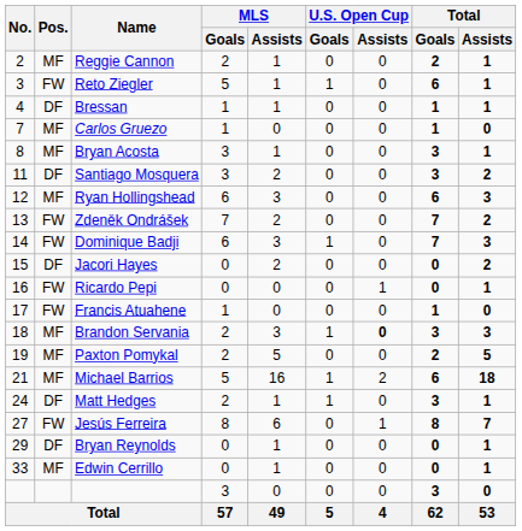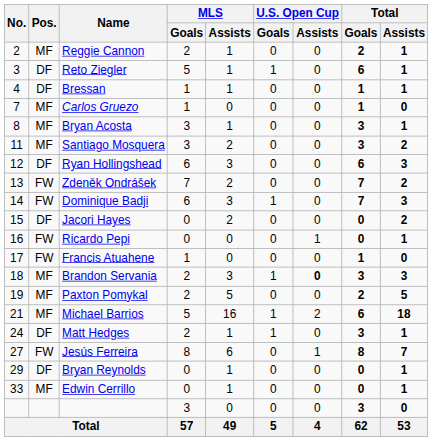 <table class="wikitable sortable" style="text-align: center;">
 <tr>
 <th rowspan="2">No.</th>
 <th rowspan="2">Pos.</th>
 <th rowspan="2">Name</th>
 <th colspan="2"><a href='#'>MLS</a></th>
 <th colspan="2"><a href='#'>U.S. Open Cup</a></th>
 <th colspan="2"><strong>Total</strong></th>
 </tr>
 <tr>
 <th>Goals</th>
 <th>Assists</th>
 <th>Goals</th>
 <th>Assists</th>
 <th>Goals</th>
 <th>Assists</th>
 </tr>
 <tr>
 <td>2</td>
 <td>MF</td>
 <td align=left> <a href='#'>Reggie Cannon</a></td>
 <td>2</td>
 <td>1</td>
 <td>0</td>
 <td>0</td>
 <td><strong>2</strong></td>
 <td><strong>1</strong></td>
 </tr>
 <tr>
 <td>3</td>
-<td>FW</td>
+<td>DF</td>
 <td align=left> <a href='#'>Reto Ziegler</a></td>
 <td>5</td>
 <td>1</td>
 <td>1</td>
 <td>0</td>
 <td><strong>6</strong></td>
 <td><strong>1</strong></td>
 </tr>
 <tr>
 <td>4</td>
 <td>DF</td>
 <td align=left> <a href='#'>Bressan</a></td>
 <td>1</td>
 <td>1</td>
 <td>0</td>
 <td>0</td>
 <td><strong>1</strong></td>
 <td><strong>1</strong></td>
 </tr>
 <tr>
 <td>7</td>
 <td>MF</td>
 <td align=left> <a href='#'><em>Carlos Gruezo</em></a></td>
 <td>1</td>
 <td>0</td>
 <td>0</td>
 <td>0</td>
 <td><strong>1</strong></td>
 <td><strong>0</strong></td>
 </tr>
 <tr>
 <td>8</td>
 <td>MF</td>
 <td align=left> <a href='#'>Bryan Acosta</a></td>
 <td>3</td>
 <td>1</td>
 <td>0</td>
 <td>0</td>
 <td><strong>3</strong></td>
 <td><strong>1</strong></td>
 </tr>
 <tr>
 <td>11</td>
-<td>DF</td>
+<td>MF</td>
 <td align=left> <a href='#'>Santiago Mosquera</a></td>
 <td>3</td>
 <td>2</td>
 <td>0</td>
 <td>0</td>
 <td><strong>3</strong></td>
 <td><strong>2</strong></td>
 </tr>
 <tr>
 <td>12</td>
-<td>MF</td>
+<td>DF</td>
 <td align=left> <a href='#'>Ryan Hollingshead</a></td>
 <td>6</td>
 <td>3</td>
 <td>0</td>
 <td>0</td>
 <td><strong>6</strong></td>
 <td><strong>3</strong></td>
 </tr>
 <tr>
 <td>13</td>
 <td>FW</td>
 <td align=left> <a href='#'>Zdeněk Ondrášek</a></td>
 <td>7</td>
 <td>2</td>
 <td>0</td>
 <td>0</td>
 <td><strong>7</strong></td>
 <td><strong>2</strong></td>
 </tr>
 <tr>
 <td>14</td>
 <td>FW</td>
 <td align=left> <a href='#'>Dominique Badji</a></td>
 <td>6</td>
 <td>3</td>
 <td>1</td>
 <td>0</td>
 <td><strong>7</strong></td>
 <td><strong>3</strong></td>
 </tr>
 <tr>
 <td>15</td>
 <td>DF</td>
 <td align=left> <a href='#'>Jacori Hayes</a></td>
 <td>0</td>
 <td>2</td>
 <td>0</td>
 <td>0</td>
 <td><strong>0</strong></td>
 <td><strong>2</strong></td>
 </tr>
 <tr>
 <td>16</td>
 <td>FW</td>
 <td align=left> <a href='#'>Ricardo Pepi</a></td>
 <td>0</td>
 <td>0</td>
 <td>0</td>
 <td>1</td>
 <td><strong>0</strong></td>
 <td><strong>1</strong></td>
 </tr>
 <tr>
 <td>17</td>
 <td>FW</td>
 <td align=left> <a href='#'>Francis Atuahene</a></td>
 <td>1</td>
 <td>0</td>
 <td>0</td>
 <td>0</td>
 <td><strong>1</strong></td>
 <td><strong>0</strong></td>
 </tr>
 <tr>
 <td>18</td>
 <td>MF</td>
 <td align=left> <a href='#'>Brandon Servania</a></td>
 <td>2</td>
 <td>3</td>
 <td>1</td>
 <td><strong>0</strong></td>
 <td><strong>3</strong></td>
 <td><strong>3</strong></td>
 </tr>
 <tr>
 <td>19</td>
 <td>MF</td>
 <td align=left> <a href='#'>Paxton Pomykal</a></td>
 <td>2</td>
 <td>5</td>
 <td>0</td>
 <td>0</td>
 <td><strong>2</strong></td>
 <td><strong>5</strong></td>
 </tr>
 <tr>
 <td>21</td>
 <td>MF</td>
 <td align=left> <a href='#'>Michael Barrios</a></td>
 <td>5</td>
 <td>16</td>
 <td>1</td>
 <td>2</td>
 <td><strong>6</strong></td>
 <td><strong>18</strong></td>
 </tr>
 <tr>
 <td>24</td>
 <td>DF</td>
 <td align=left> <a href='#'>Matt Hedges</a></td>
 <td>2</td>
 <td>1</td>
 <td>1</td>
 <td>0</td>
 <td><strong>3</strong></td>
 <td><strong>1</strong></td>
 </tr>
 <tr>
 <td>27</td>
 <td>FW</td>
 <td align=left> <a href='#'>Jesús Ferreira</a></td>
 <td>8</td>
 <td>6</td>
 <td>0</td>
 <td>1</td>
 <td><strong>8</strong></td>
 <td><strong>7</strong></td>
 </tr>
 <tr>
 <td>29</td>
 <td>DF</td>
 <td align=left> <a href='#'>Bryan Reynolds</a></td>
 <td>0</td>
 <td>1</td>
 <td>0</td>
 <td>0</td>
 <td><strong>0</strong></td>
 <td><strong>1</strong></td>
 </tr>
 <tr>
 <td>33</td>
 <td>MF</td>
 <td align=left> <a href='#'>Edwin Cerrillo</a></td>
 <td>0</td>
 <td>1</td>
 <td>0</td>
 <td>0</td>
 <td><strong>0</strong></td>
 <td><strong>1</strong></td>
 </tr>
 <tr>
 <td></td>
 <td></td>
 <td></td>
 <td>3</td>
 <td>0</td>
 <td>0</td>
 <td>0</td>
 <td><strong>3</strong></td>
 <td><strong>0</strong></td>
 </tr>
 <tr>
 <th colspan=3>Total</th>
 <th>57</th>
 <th>49</th>
 <th>5</th>
 <th>4</th>
 <th>62</th>
 <th>53</th>
 </tr>
 </table>
